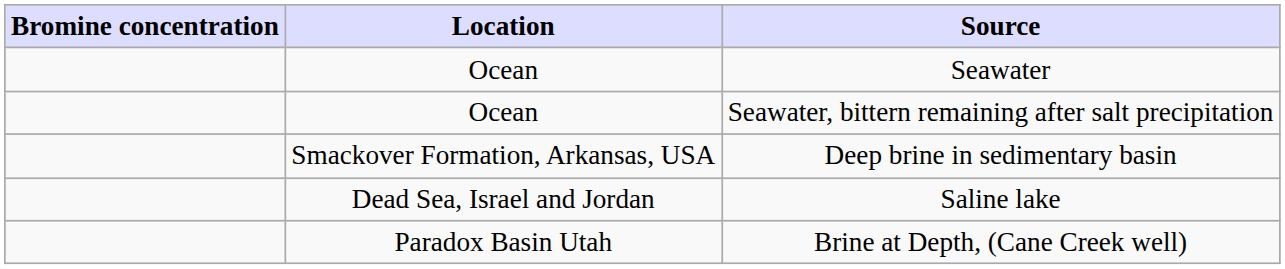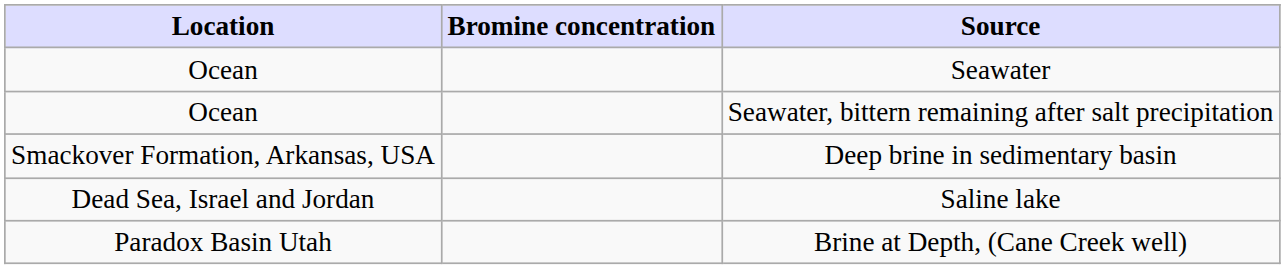 <table class="wikitable sortable sortable">
 <tr>
+<th style="background:#DDDDFF;">Location</th>
 <th style="background:#DDDDFF;">Bromine concentration</th>
-<th style="background:#DDDDFF;">Location</th>
 <th style="background:#DDDDFF;">Source</th>
 </tr>
 <tr>
+<td align=center>Ocean</td>
 <td align=center></td>
-<td align=center>Ocean</td>
 <td align=center>Seawater</td>
 </tr>
 <tr>
+<td align=center>Ocean</td>
 <td align=center></td>
-<td align=center>Ocean</td>
 <td align=center>Seawater, bittern remaining after salt precipitation</td>
 </tr>
 <tr>
+<td align=center>Smackover Formation, Arkansas, USA</td>
 <td align=center></td>
-<td align=center>Smackover Formation, Arkansas, USA</td>
 <td align=center>Deep brine in sedimentary basin</td>
 </tr>
 <tr>
+<td align=center>Dead Sea, Israel and Jordan</td>
 <td align=center></td>
-<td align=center>Dead Sea, Israel and Jordan</td>
 <td align=center>Saline lake</td>
 </tr>
 <tr>
+<td align=center>Paradox Basin Utah</td>
 <td align=center></td>
-<td align=center>Paradox Basin Utah</td>
 <td align=center>Brine at Depth, (Cane Creek well)</td>
 </tr>
 </table>
